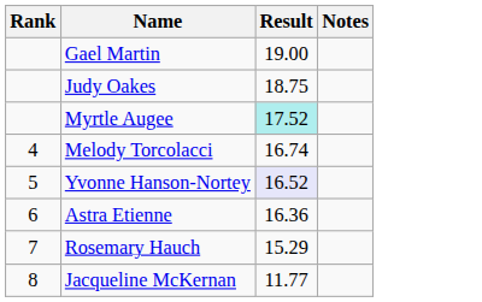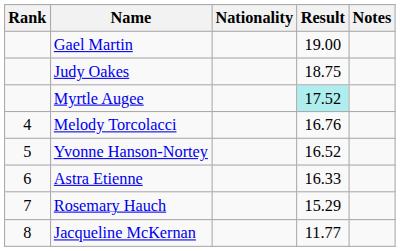 <table class="wikitable sortable" style=" text-align:center;font-size:95%">
 <tr>
 <th>Rank</th>
 <th>Name</th>
+<th>Nationality</th>
 <th>Result</th>
 <th>Notes</th>
 </tr>
 <tr>
 <td></td>
 <td align=left><a href='#'>Gael Martin</a></td>
+<td align=left></td>
 <td>19.00</td>
 <td></td>
 </tr>
 <tr>
 <td></td>
 <td align=left><a href='#'>Judy Oakes</a></td>
+<td align=left></td>
 <td>18.75</td>
 <td></td>
 </tr>
 <tr>
 <td></td>
 <td align=left><a href='#'>Myrtle Augee</a></td>
+<td align=left></td>
 <td style="background: paleturquoise;">17.52</td>
 <td></td>
 </tr>
 <tr>
 <td>4</td>
 <td align=left><a href='#'>Melody Torcolacci</a></td>
-<td>16.74</td>
+<td align=left></td>
+<td>16.76</td>
 <td></td>
 </tr>
 <tr>
 <td>5</td>
 <td align=left><a href='#'>Yvonne Hanson-Nortey</a></td>
-<td style="background: lavender;">16.52</td>
+<td align=left></td>
+<td>16.52</td>
 <td></td>
 </tr>
 <tr>
 <td>6</td>
 <td align=left><a href='#'>Astra Etienne</a></td>
-<td>16.36</td>
+<td align=left></td>
+<td>16.33</td>
 <td></td>
 </tr>
 <tr>
 <td>7</td>
 <td align=left><a href='#'>Rosemary Hauch</a></td>
+<td align=left></td>
 <td>15.29</td>
 <td></td>
 </tr>
 <tr>
 <td>8</td>
 <td align=left><a href='#'>Jacqueline McKernan</a></td>
+<td align=left></td>
 <td>11.77</td>
 <td></td>
 </tr>
 </table>
